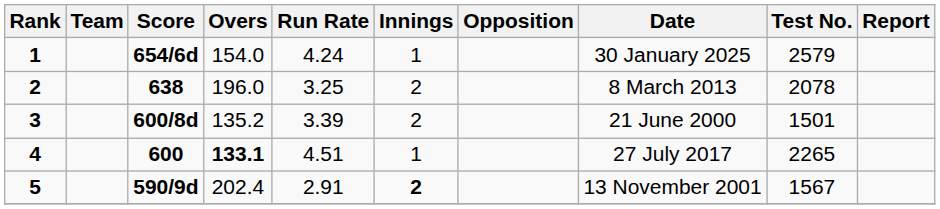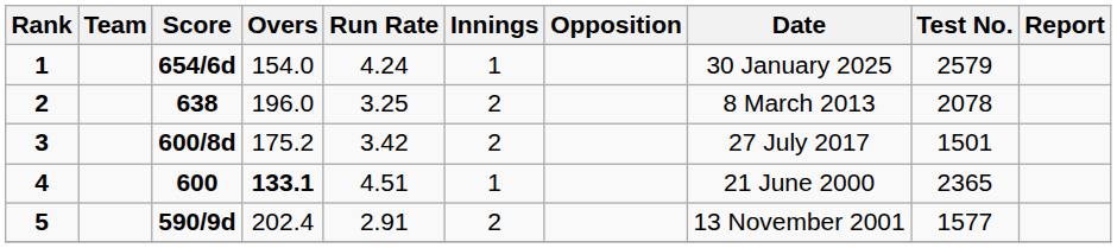 <table class="wikitable" style="text-align:center">
 <tr>
 <th scope="col">Rank</th>
 <th scope="col">Team</th>
 <th scope="col">Score</th>
 <th scope="col">Overs</th>
 <th scope="col">Run Rate</th>
 <th scope="col">Innings</th>
 <th scope="col">Opposition</th>
 <th scope="col">Date</th>
 <th scope="col">Test No.</th>
 <th scope="col">Report</th>
 </tr>
 <tr>
 <td><strong>1</strong></td>
 <td></td>
 <td><strong>654/6d</strong></td>
 <td>154.0</td>
 <td>4.24</td>
 <td>1</td>
 <td></td>
 <td>30 January 2025</td>
 <td>2579</td>
 <td></td>
 </tr>
 <tr>
 <td><strong>2</strong></td>
 <td></td>
 <td><strong>638</strong></td>
 <td>196.0</td>
 <td>3.25</td>
 <td>2</td>
 <td></td>
 <td>8 March 2013</td>
 <td>2078</td>
 <td></td>
 </tr>
 <tr>
 <td><strong>3</strong></td>
 <td></td>
 <td><strong>600/8d</strong></td>
-<td>135.2</td>
-<td>3.39</td>
+<td>175.2</td>
+<td>3.42</td>
 <td>2</td>
 <td></td>
-<td>21 June 2000</td>
+<td>27 July 2017</td>
 <td>1501</td>
 <td></td>
 </tr>
 <tr>
 <td><strong>4</strong></td>
 <td></td>
 <td><strong>600</strong></td>
 <td><strong>133.1</strong></td>
 <td>4.51</td>
 <td>1</td>
 <td></td>
-<td>27 July 2017</td>
-<td>2265</td>
+<td>21 June 2000</td>
+<td>2365</td>
 <td></td>
 </tr>
 <tr>
 <td><strong>5</strong></td>
 <td></td>
 <td><strong>590/9d</strong></td>
 <td>202.4</td>
 <td>2.91</td>
-<td><strong>2</strong></td>
+<td>2</td>
 <td></td>
 <td>13 November 2001</td>
-<td>1567</td>
+<td>1577</td>
 <td><br></td>
 </tr>
 <tr>
 </tr>
 </table>
